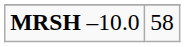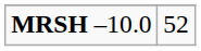 <table class="wikitable">
 <tr align="center">
 </tr>
 <tr align="center">
 <td><strong>MRSH</strong> –10.0</td>
-<td>58</td>
+<td>52</td>
 </tr>
 </table>
